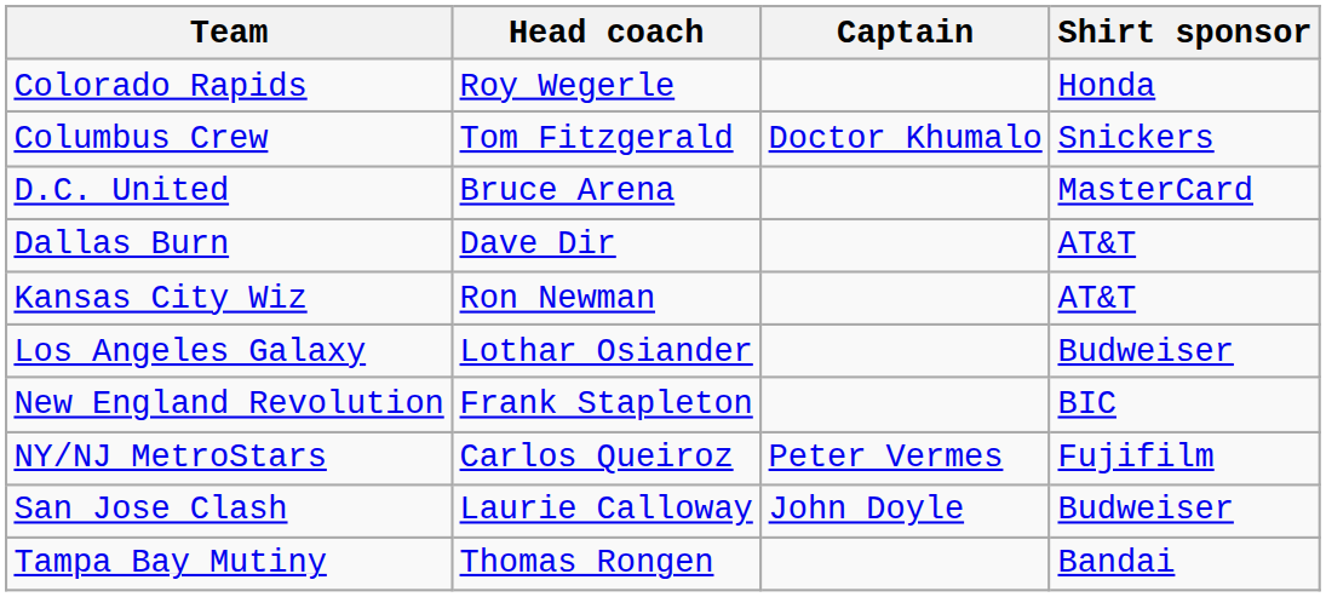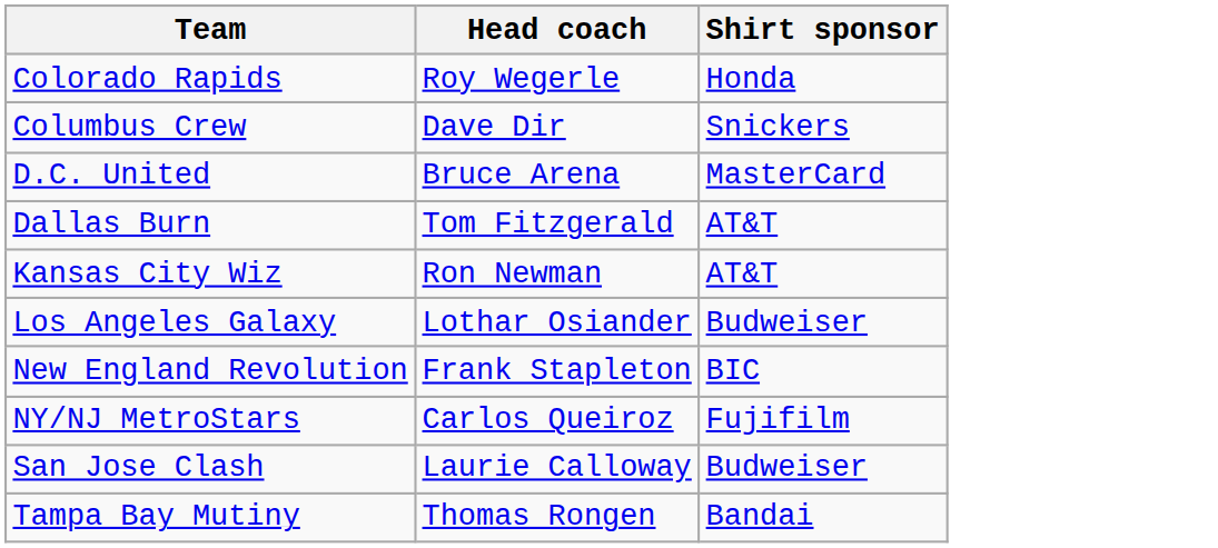 <table class="wikitable sortable" style="text-align: left;">
 <tr>
 <th>Team</th>
 <th>Head coach</th>
-<th>Captain</th>
 <th>Shirt sponsor</th>
 </tr>
 <tr>
 <td><a href='#'>Colorado Rapids</a></td>
 <td> <a href='#'>Roy Wegerle</a></td>
-<td></td>
 <td><a href='#'>Honda</a></td>
 </tr>
 <tr>
 <td><a href='#'>Columbus Crew</a></td>
-<td> <a href='#'>Tom Fitzgerald</a></td>
-<td> <a href='#'>Doctor Khumalo</a></td>
+<td> <a href='#'>Dave Dir</a></td>
 <td><a href='#'>Snickers</a></td>
 </tr>
 <tr>
 <td><a href='#'>D.C. United</a></td>
 <td> <a href='#'>Bruce Arena</a></td>
-<td></td>
 <td><a href='#'>MasterCard</a></td>
 </tr>
 <tr>
 <td><a href='#'>Dallas Burn</a></td>
-<td> <a href='#'>Dave Dir</a></td>
-<td></td>
+<td> <a href='#'>Tom Fitzgerald</a></td>
 <td><a href='#'>AT&T</a></td>
 </tr>
 <tr>
 <td><a href='#'>Kansas City Wiz</a></td>
 <td> <a href='#'>Ron Newman</a></td>
-<td></td>
 <td><a href='#'>AT&T</a></td>
 </tr>
 <tr>
 <td><a href='#'>Los Angeles Galaxy</a></td>
 <td> <a href='#'>Lothar Osiander</a></td>
-<td></td>
 <td><a href='#'>Budweiser</a></td>
 </tr>
 <tr>
 <td><a href='#'>New England Revolution</a></td>
 <td> <a href='#'>Frank Stapleton</a></td>
-<td></td>
 <td><a href='#'>BIC</a></td>
 </tr>
 <tr>
 <td><a href='#'>NY/NJ MetroStars</a></td>
 <td> <a href='#'>Carlos Queiroz</a></td>
-<td> <a href='#'>Peter Vermes</a></td>
 <td><a href='#'>Fujifilm</a></td>
 </tr>
 <tr>
 <td><a href='#'>San Jose Clash</a></td>
 <td> <a href='#'>Laurie Calloway</a></td>
-<td> <a href='#'>John Doyle</a></td>
 <td><a href='#'>Budweiser</a></td>
 </tr>
 <tr>
 <td><a href='#'>Tampa Bay Mutiny</a></td>
 <td> <a href='#'>Thomas Rongen</a></td>
-<td></td>
 <td><a href='#'>Bandai</a></td>
 </tr>
 </table>
